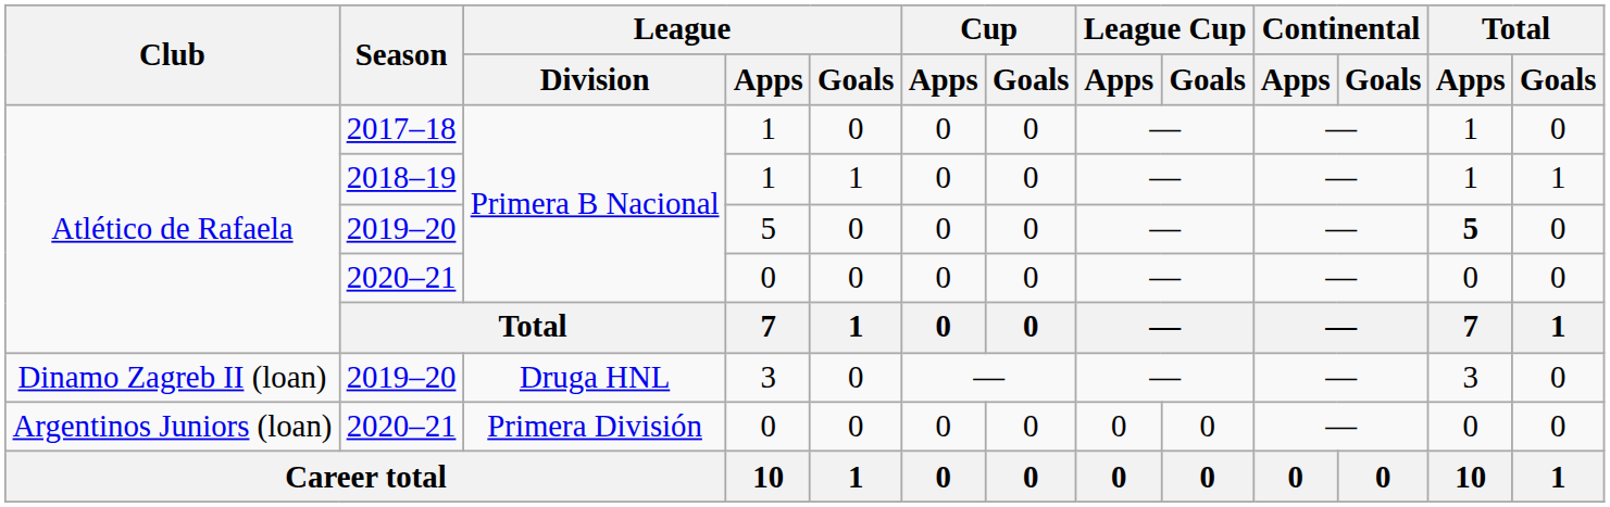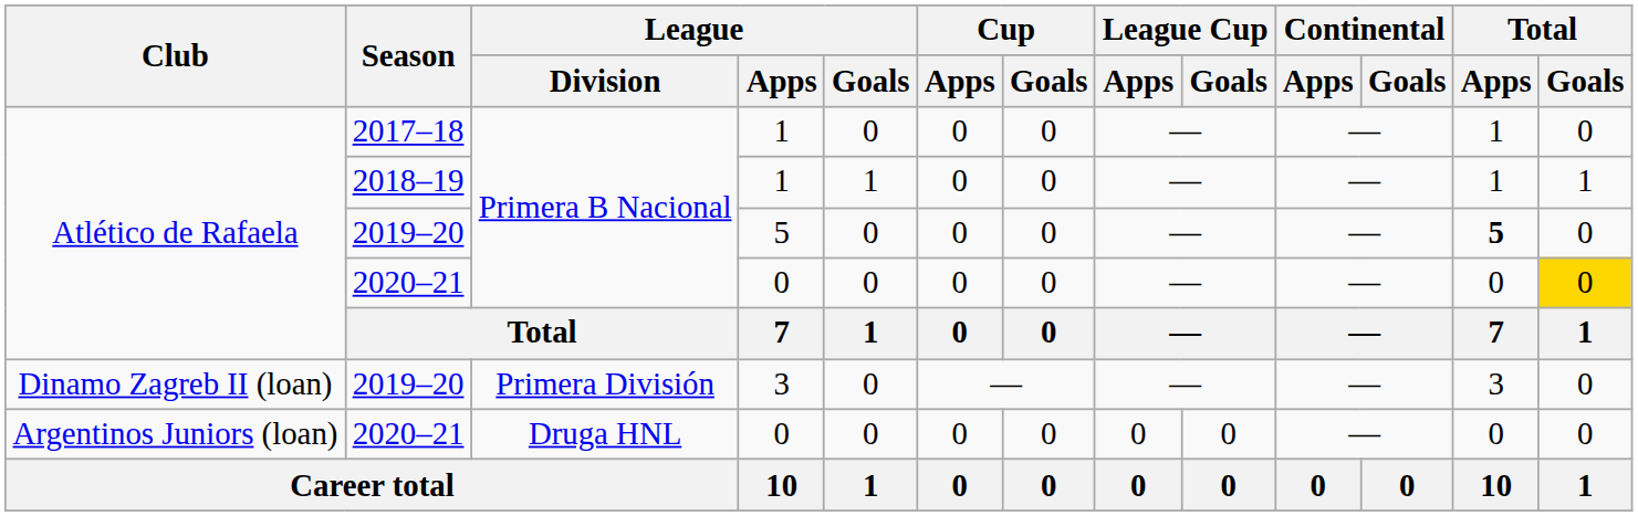 <table class="wikitable" style="text-align:center">
 <tr>
 <th rowspan="2">Club</th>
 <th rowspan="2">Season</th>
 <th colspan="3">League</th>
 <th colspan="2">Cup</th>
 <th colspan="2">League Cup</th>
 <th colspan="2">Continental</th>
 <th colspan="2">Total</th>
 </tr>
 <tr>
 <th>Division</th>
 <th>Apps</th>
 <th>Goals</th>
 <th>Apps</th>
 <th>Goals</th>
 <th>Apps</th>
 <th>Goals</th>
 <th>Apps</th>
 <th>Goals</th>
 <th>Apps</th>
 <th>Goals</th>
 </tr>
 <tr>
 <td rowspan="5"><a href='#'>Atlético de Rafaela</a></td>
 <td><a href='#'>2017–18</a></td>
 <td rowspan="4"><a href='#'>Primera B Nacional</a></td>
 <td>1</td>
 <td>0</td>
 <td>0</td>
 <td>0</td>
 <td colspan="2">—</td>
 <td colspan="2">—</td>
 <td>1</td>
 <td>0</td>
 </tr>
 <tr>
 <td><a href='#'>2018–19</a></td>
 <td>1</td>
 <td>1</td>
 <td>0</td>
 <td>0</td>
 <td colspan="2">—</td>
 <td colspan="2">—</td>
 <td>1</td>
 <td>1</td>
 </tr>
 <tr>
 <td><a href='#'>2019–20</a></td>
 <td>5</td>
 <td>0</td>
 <td>0</td>
 <td>0</td>
 <td colspan="2">—</td>
 <td colspan="2">—</td>
 <td><strong>5</strong></td>
 <td>0</td>
 </tr>
 <tr>
 <td><a href='#'>2020–21</a></td>
 <td>0</td>
 <td>0</td>
 <td>0</td>
 <td>0</td>
 <td colspan="2">—</td>
 <td colspan="2">—</td>
 <td>0</td>
-<td>0</td>
+<td style="background: gold;">0</td>
 </tr>
 <tr>
 <th colspan="2">Total</th>
 <th>7</th>
 <th>1</th>
 <th>0</th>
 <th>0</th>
 <th colspan="2">—</th>
 <th colspan="2">—</th>
 <th>7</th>
 <th>1</th>
 </tr>
 <tr>
 <td><a href='#'>Dinamo Zagreb II</a> (loan)</td>
 <td><a href='#'>2019–20</a></td>
-<td><a href='#'>Druga HNL</a></td>
+<td rowspan="1"><a href='#'>Primera División</a></td>
 <td>3</td>
 <td>0</td>
 <td colspan="2">—</td>
 <td colspan="2">—</td>
 <td colspan="2">—</td>
 <td>3</td>
 <td>0</td>
 </tr>
 <tr>
 <td rowspan="1"><a href='#'>Argentinos Juniors</a> (loan)</td>
 <td><a href='#'>2020–21</a></td>
-<td rowspan="1"><a href='#'>Primera División</a></td>
+<td><a href='#'>Druga HNL</a></td>
 <td>0</td>
 <td>0</td>
 <td>0</td>
 <td>0</td>
 <td>0</td>
 <td>0</td>
 <td colspan="2">—</td>
 <td>0</td>
 <td>0</td>
 </tr>
 <tr>
 <th colspan="3">Career total</th>
 <th>10</th>
 <th>1</th>
 <th>0</th>
 <th>0</th>
 <th>0</th>
 <th>0</th>
 <th>0</th>
 <th>0</th>
 <th>10</th>
 <th>1</th>
 </tr>
 </table>
